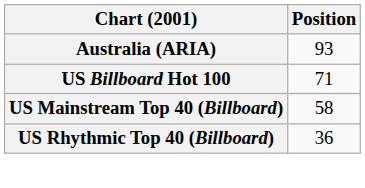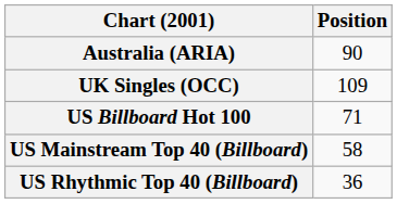 <table class="wikitable sortable plainrowheaders" style="text-align:center">
 <tr>
 <th>Chart (2001)</th>
 <th>Position</th>
 </tr>
 <tr>
 <th scope="row">Australia (ARIA)</th>
-<td>93</td>
+<td>90</td>
+</tr>
+<tr>
+<th scope="row">UK Singles (OCC)</th>
+<td>109</td>
 </tr>
 <tr>
 <th scope="row">US <em>Billboard</em> Hot 100</th>
 <td>71</td>
 </tr>
 <tr>
 <th scope="row">US Mainstream Top 40 (<em>Billboard</em>)</th>
 <td>58</td>
 </tr>
 <tr>
 <th scope="row">US Rhythmic Top 40 (<em>Billboard</em>)</th>
 <td>36</td>
 </tr>
 </table>
